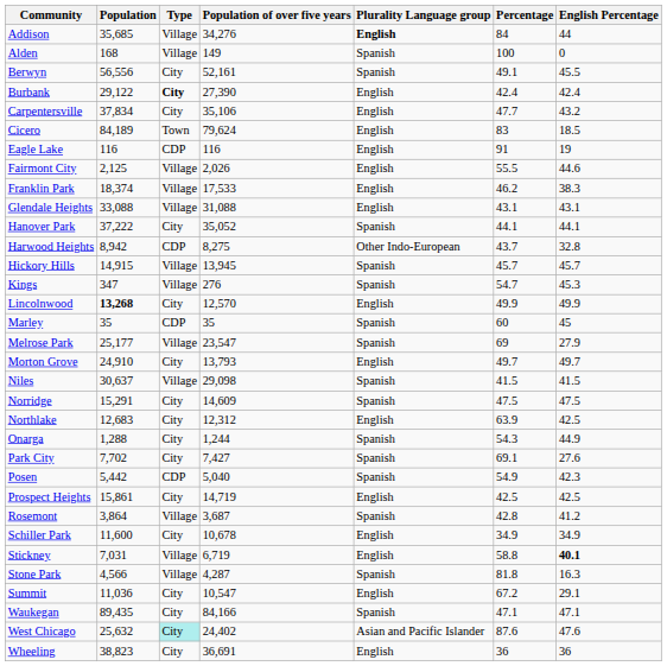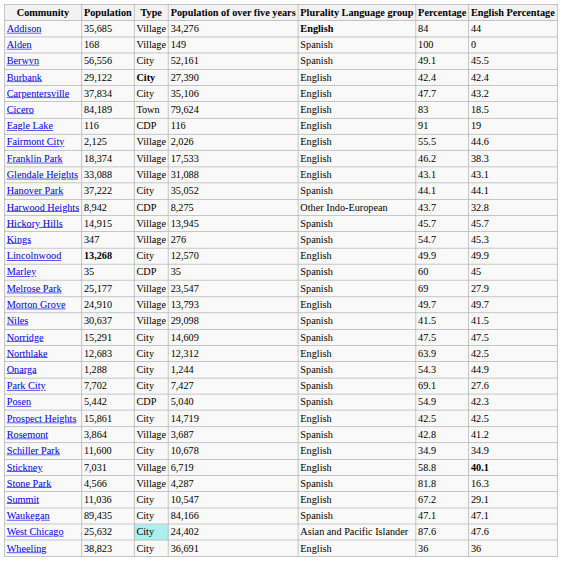 <table class="wikitable sortable">
 <tr>
 <th>Community</th>
 <th>Population</th>
 <th>Type</th>
 <th>Population of over five years</th>
 <th>Plurality Language group</th>
 <th>Percentage</th>
 <th>English Percentage</th>
 </tr>
 <tr>
 <td><a href='#'>Addison</a></td>
 <td>35,685</td>
 <td>Village</td>
 <td>34,276</td>
 <td><strong>English</strong></td>
 <td>84</td>
 <td>44</td>
 </tr>
 <tr>
 <td><a href='#'>Alden</a></td>
 <td>168</td>
 <td>Village</td>
 <td>149</td>
 <td>Spanish</td>
 <td>100</td>
 <td>0</td>
 </tr>
 <tr>
 <td><a href='#'>Berwyn</a></td>
 <td>56,556</td>
 <td>City</td>
 <td>52,161</td>
 <td>Spanish</td>
 <td>49.1</td>
 <td>45.5</td>
 </tr>
 <tr>
 <td><a href='#'>Burbank</a></td>
 <td>29,122</td>
 <td><strong>City</strong></td>
 <td>27,390</td>
 <td>English</td>
 <td>42.4</td>
 <td>42.4</td>
 </tr>
 <tr>
 <td><a href='#'>Carpentersville</a></td>
 <td>37,834</td>
 <td>City</td>
 <td>35,106</td>
 <td>English</td>
 <td>47.7</td>
 <td>43.2</td>
 </tr>
 <tr>
 <td><a href='#'>Cicero</a></td>
 <td>84,189</td>
 <td>Town</td>
 <td>79,624</td>
 <td>English</td>
 <td>83</td>
 <td>18.5</td>
 </tr>
 <tr>
 <td><a href='#'>Eagle Lake</a></td>
 <td>116</td>
 <td>CDP</td>
 <td>116</td>
 <td>English</td>
 <td>91</td>
 <td>19</td>
 </tr>
 <tr>
 <td><a href='#'>Fairmont City</a></td>
 <td>2,125</td>
 <td>Village</td>
 <td>2,026</td>
 <td>English</td>
 <td>55.5</td>
 <td>44.6</td>
 </tr>
 <tr>
 <td><a href='#'>Franklin Park</a></td>
 <td>18,374</td>
 <td>Village</td>
 <td>17,533</td>
 <td>English</td>
 <td>46.2</td>
 <td>38.3</td>
 </tr>
 <tr>
 <td><a href='#'>Glendale Heights</a></td>
 <td>33,088</td>
 <td>Village</td>
 <td>31,088</td>
 <td>English</td>
 <td>43.1</td>
 <td>43.1</td>
 </tr>
 <tr>
 <td><a href='#'>Hanover Park</a></td>
 <td>37,222</td>
 <td>City</td>
 <td>35,052</td>
 <td>Spanish</td>
 <td>44.1</td>
 <td>44.1</td>
 </tr>
 <tr>
 <td><a href='#'>Harwood Heights</a></td>
 <td>8,942</td>
 <td>CDP</td>
 <td>8,275</td>
 <td>Other Indo-European</td>
 <td>43.7</td>
 <td>32.8</td>
 </tr>
 <tr>
 <td><a href='#'>Hickory Hills</a></td>
 <td>14,915</td>
 <td>Village</td>
 <td>13,945</td>
 <td>Spanish</td>
 <td>45.7</td>
 <td>45.7</td>
 </tr>
 <tr>
 <td><a href='#'>Kings</a></td>
 <td>347</td>
 <td>Village</td>
 <td>276</td>
 <td>Spanish</td>
 <td>54.7</td>
 <td>45.3</td>
 </tr>
 <tr>
 <td><a href='#'>Lincolnwood</a></td>
 <td><strong>13,268</strong></td>
 <td>City</td>
 <td>12,570</td>
 <td>English</td>
 <td>49.9</td>
 <td>49.9</td>
 </tr>
 <tr>
 <td><a href='#'>Marley</a></td>
 <td>35</td>
 <td>CDP</td>
 <td>35</td>
 <td>Spanish</td>
 <td>60</td>
 <td>45</td>
 </tr>
 <tr>
 <td><a href='#'>Melrose Park</a></td>
 <td>25,177</td>
 <td>Village</td>
 <td>23,547</td>
 <td>Spanish</td>
 <td>69</td>
 <td>27.9</td>
 </tr>
 <tr>
 <td><a href='#'>Morton Grove</a></td>
 <td>24,910</td>
-<td>City</td>
+<td>Village</td>
 <td>13,793</td>
 <td>English</td>
 <td>49.7</td>
 <td>49.7</td>
 </tr>
 <tr>
 <td><a href='#'>Niles</a></td>
 <td>30,637</td>
 <td>Village</td>
 <td>29,098</td>
 <td>Spanish</td>
 <td>41.5</td>
 <td>41.5</td>
 </tr>
 <tr>
 <td><a href='#'>Norridge</a></td>
 <td>15,291</td>
 <td>City</td>
 <td>14,609</td>
 <td>Spanish</td>
 <td>47.5</td>
 <td>47.5</td>
 </tr>
 <tr>
 <td><a href='#'>Northlake</a></td>
 <td>12,683</td>
 <td>City</td>
 <td>12,312</td>
 <td>English</td>
 <td>63.9</td>
 <td>42.5</td>
 </tr>
 <tr>
 <td><a href='#'>Onarga</a></td>
 <td>1,288</td>
 <td>City</td>
 <td>1,244</td>
 <td>Spanish</td>
 <td>54.3</td>
 <td>44.9</td>
 </tr>
 <tr>
 <td><a href='#'>Park City</a></td>
 <td>7,702</td>
 <td>City</td>
 <td>7,427</td>
 <td>Spanish</td>
 <td>69.1</td>
 <td>27.6</td>
 </tr>
 <tr>
 <td><a href='#'>Posen</a></td>
 <td>5,442</td>
 <td>CDP</td>
 <td>5,040</td>
 <td>Spanish</td>
 <td>54.9</td>
 <td>42.3</td>
 </tr>
 <tr>
 <td><a href='#'>Prospect Heights</a></td>
 <td>15,861</td>
 <td>City</td>
 <td>14,719</td>
 <td>English</td>
 <td>42.5</td>
 <td>42.5</td>
 </tr>
 <tr>
 <td><a href='#'>Rosemont</a></td>
 <td>3,864</td>
 <td>Village</td>
 <td>3,687</td>
 <td>Spanish</td>
 <td>42.8</td>
 <td>41.2</td>
 </tr>
 <tr>
 <td><a href='#'>Schiller Park</a></td>
 <td>11,600</td>
 <td>City</td>
 <td>10,678</td>
 <td>English</td>
 <td>34.9</td>
 <td>34.9</td>
 </tr>
 <tr>
 <td><a href='#'>Stickney</a></td>
 <td>7,031</td>
 <td>Village</td>
 <td>6,719</td>
 <td>English</td>
 <td>58.8</td>
 <td><strong>40.1</strong></td>
 </tr>
 <tr>
 <td><a href='#'>Stone Park</a></td>
 <td>4,566</td>
 <td>Village</td>
 <td>4,287</td>
 <td>Spanish</td>
 <td>81.8</td>
 <td>16.3</td>
 </tr>
 <tr>
 <td><a href='#'>Summit</a></td>
 <td>11,036</td>
 <td>City</td>
 <td>10,547</td>
 <td>English</td>
 <td>67.2</td>
 <td>29.1</td>
 </tr>
 <tr>
 <td><a href='#'>Waukegan</a></td>
 <td>89,435</td>
 <td>City</td>
 <td>84,166</td>
 <td>Spanish</td>
 <td>47.1</td>
 <td>47.1</td>
 </tr>
 <tr>
 <td><a href='#'>West Chicago</a></td>
 <td>25,632</td>
 <td style="background: paleturquoise;">City</td>
 <td>24,402</td>
 <td>Asian and Pacific Islander</td>
 <td>87.6</td>
 <td>47.6</td>
 </tr>
 <tr>
 <td><a href='#'>Wheeling</a></td>
 <td>38,823</td>
 <td>City</td>
 <td>36,691</td>
 <td>English</td>
 <td>36</td>
 <td>36</td>
 </tr>
 </table>
